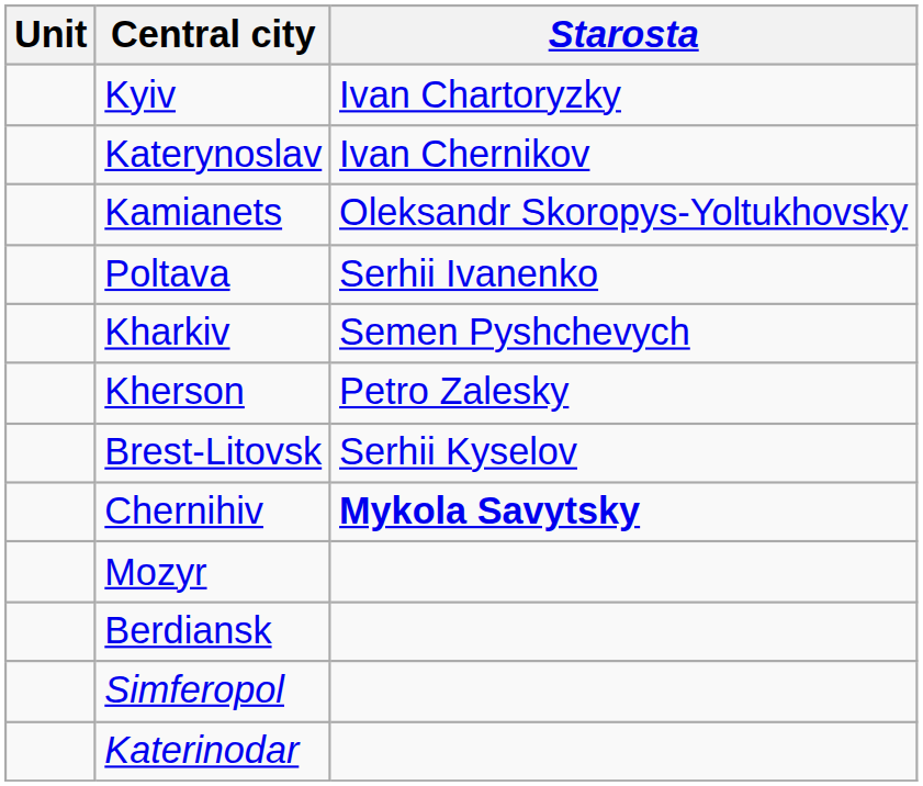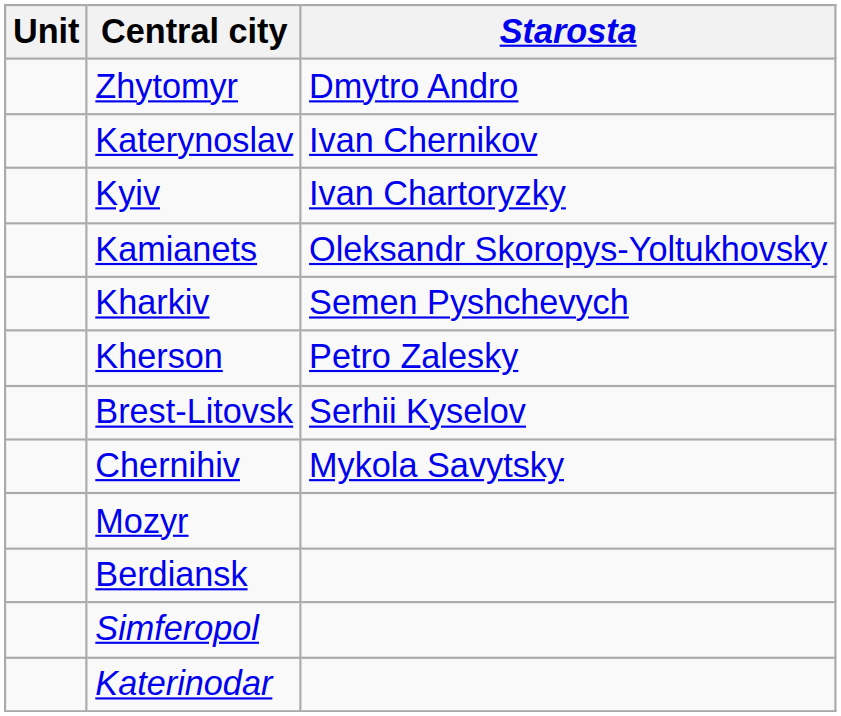 <table class="wikitable">
 <tr>
 <th>Unit</th>
 <th>Central city</th>
 <th><em><a href='#'>Starosta</a></em></th>
 </tr>
 <tr>
 <td></td>
-<td><a href='#'>Kyiv</a></td>
-<td><a href='#'>Ivan Chartoryzky</a></td>
+<td><a href='#'>Zhytomyr</a></td>
+<td><a href='#'>Dmytro Andro</a></td>
 </tr>
 <tr>
 <td></td>
 <td><a href='#'>Katerynoslav</a></td>
 <td><a href='#'>Ivan Chernikov</a></td>
 </tr>
 <tr>
 <td></td>
-<td><a href='#'>Kamianets</a></td>
-<td><a href='#'>Oleksandr Skoropys-Yoltukhovsky</a></td>
+<td><a href='#'>Kyiv</a></td>
+<td><a href='#'>Ivan Chartoryzky</a></td>
 </tr>
 <tr>
 <td></td>
-<td><a href='#'>Poltava</a></td>
-<td><a href='#'>Serhii Ivanenko</a></td>
+<td><a href='#'>Kamianets</a></td>
+<td><a href='#'>Oleksandr Skoropys-Yoltukhovsky</a></td>
 </tr>
 <tr>
 <td></td>
 <td><a href='#'>Kharkiv</a></td>
 <td><a href='#'>Semen Pyshchevych</a></td>
 </tr>
 <tr>
 <td></td>
 <td><a href='#'>Kherson</a></td>
 <td><a href='#'>Petro Zalesky</a></td>
 </tr>
 <tr>
 <td></td>
 <td><a href='#'>Brest-Litovsk</a></td>
 <td><a href='#'>Serhii Kyselov</a></td>
 </tr>
 <tr>
 <td></td>
 <td><a href='#'>Chernihiv</a></td>
-<td><strong><a href='#'>Mykola Savytsky</a></strong></td>
+<td><a href='#'>Mykola Savytsky</a></td>
 </tr>
 <tr>
 <td></td>
 <td><a href='#'>Mozyr</a></td>
 <td></td>
 </tr>
 <tr>
 <td></td>
 <td><a href='#'>Berdiansk</a></td>
 <td></td>
 </tr>
 <tr>
 <td></td>
 <td><em><a href='#'>Simferopol</a></em></td>
 <td></td>
 </tr>
 <tr>
 <td></td>
 <td><em><a href='#'>Katerinodar</a></em></td>
 <td></td>
 </tr>
 </table>
